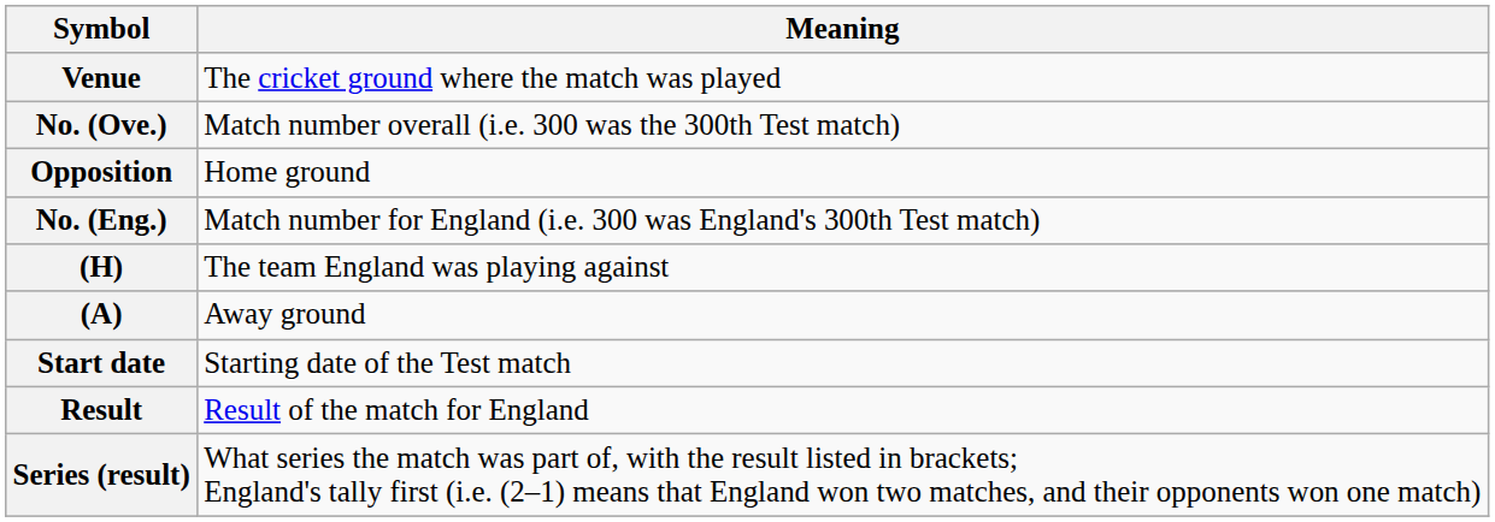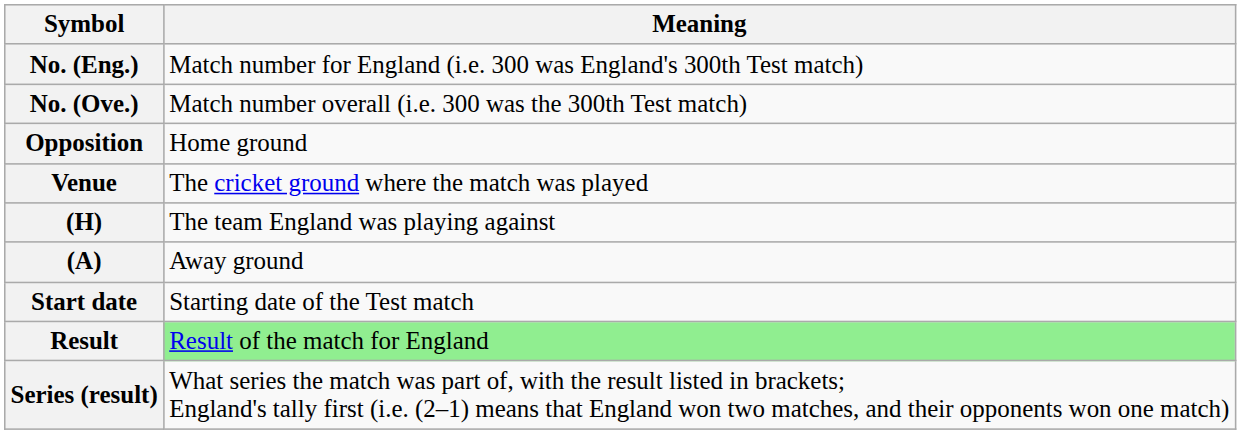 <table class="wikitable plainrowheaders">
 <tr>
 <th scope=col>Symbol</th>
 <th scope=col>Meaning</th>
 </tr>
 <tr>
-<th scope=row>Venue</th>
-<td>The <a href='#'>cricket ground</a> where the match was played</td>
+<th scope=row>No. (Eng.)</th>
+<td>Match number for England (i.e. 300 was England's 300th Test match)</td>
 </tr>
 <tr>
 <th scope=row>No. (Ove.)</th>
 <td>Match number overall (i.e. 300 was the 300th Test match)</td>
 </tr>
 <tr>
 <th scope=row>Opposition</th>
 <td>Home ground</td>
 </tr>
 <tr>
-<th scope=row>No. (Eng.)</th>
-<td>Match number for England (i.e. 300 was England's 300th Test match)</td>
+<th scope=row>Venue</th>
+<td>The <a href='#'>cricket ground</a> where the match was played</td>
 </tr>
 <tr>
 <th scope=row>(H)</th>
 <td>The team England was playing against</td>
 </tr>
 <tr>
 <th scope=row>(A)</th>
 <td>Away ground</td>
 </tr>
 <tr>
 <th scope=row>Start date</th>
 <td>Starting date of the Test match</td>
 </tr>
 <tr>
 <th scope=row>Result</th>
-<td><a href='#'>Result</a> of the match for England</td>
+<td style="background: lightgreen;"><a href='#'>Result</a> of the match for England</td>
 </tr>
 <tr>
 <th scope=row>Series (result)</th>
 <td>What series the match was part of, with the result listed in brackets;<br>England's tally first (i.e. (2–1) means that England won two matches, and their opponents won one match)</td>
 </tr>
 </table>
